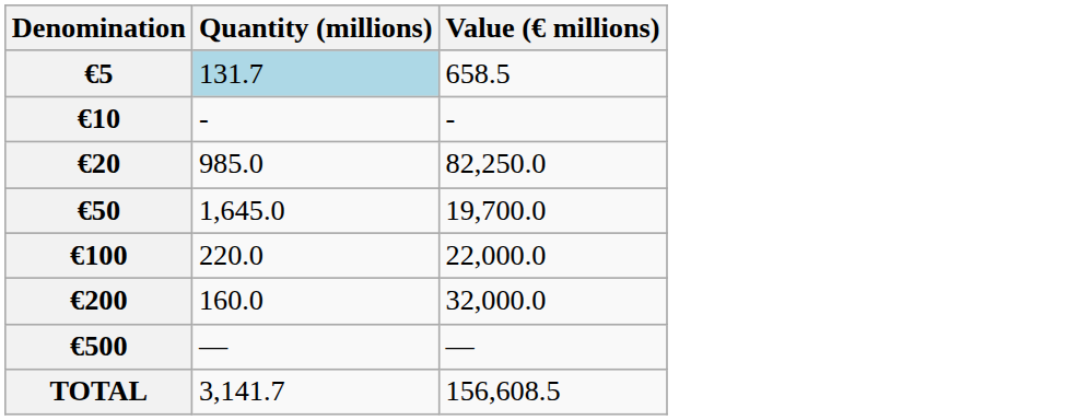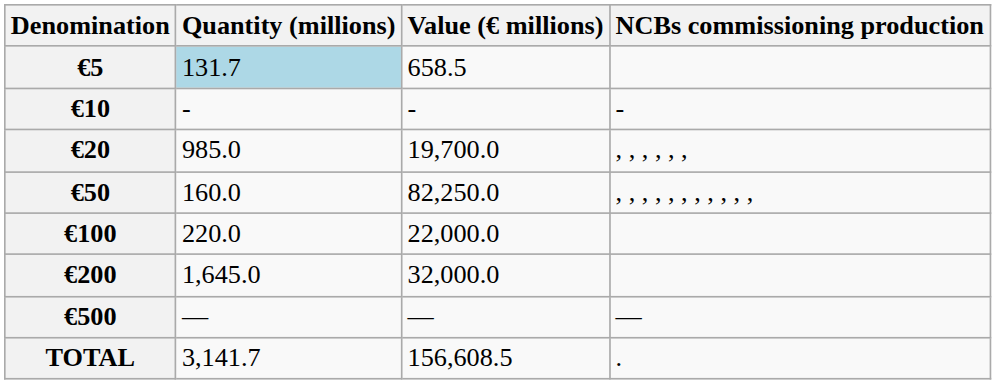 <table border="1" class="wikitable">
 <tr>
 <th>Denomination</th>
 <th>Quantity (millions)</th>
 <th>Value (€ millions)</th>
+<th>NCBs commissioning production</th>
 </tr>
 <tr>
 <th>€5</th>
 <td style="background: lightblue;">131.7</td>
 <td>658.5</td>
+<td></td>
 </tr>
 <tr>
 <th>€10</th>
+<td>-</td>
 <td>-</td>
 <td>-</td>
 </tr>
 <tr>
 <th>€20</th>
 <td>985.0</td>
-<td>82,250.0</td>
+<td>19,700.0</td>
+<td>, , , , , , </td>
 </tr>
 <tr>
 <th>€50</th>
-<td>1,645.0</td>
-<td>19,700.0</td>
+<td>160.0</td>
+<td>82,250.0</td>
+<td>, , , , , , , , , , , </td>
 </tr>
 <tr>
 <th>€100</th>
 <td>220.0</td>
 <td>22,000.0</td>
+<td></td>
 </tr>
 <tr>
 <th>€200</th>
-<td>160.0</td>
+<td>1,645.0</td>
 <td>32,000.0</td>
+<td></td>
 </tr>
 <tr>
 <th>€500</th>
+<td>—</td>
 <td>—</td>
 <td>—</td>
 </tr>
 <tr>
 <th>TOTAL</th>
 <td>3,141.7</td>
 <td>156,608.5</td>
+<td>.</td>
 </tr>
 </table>
